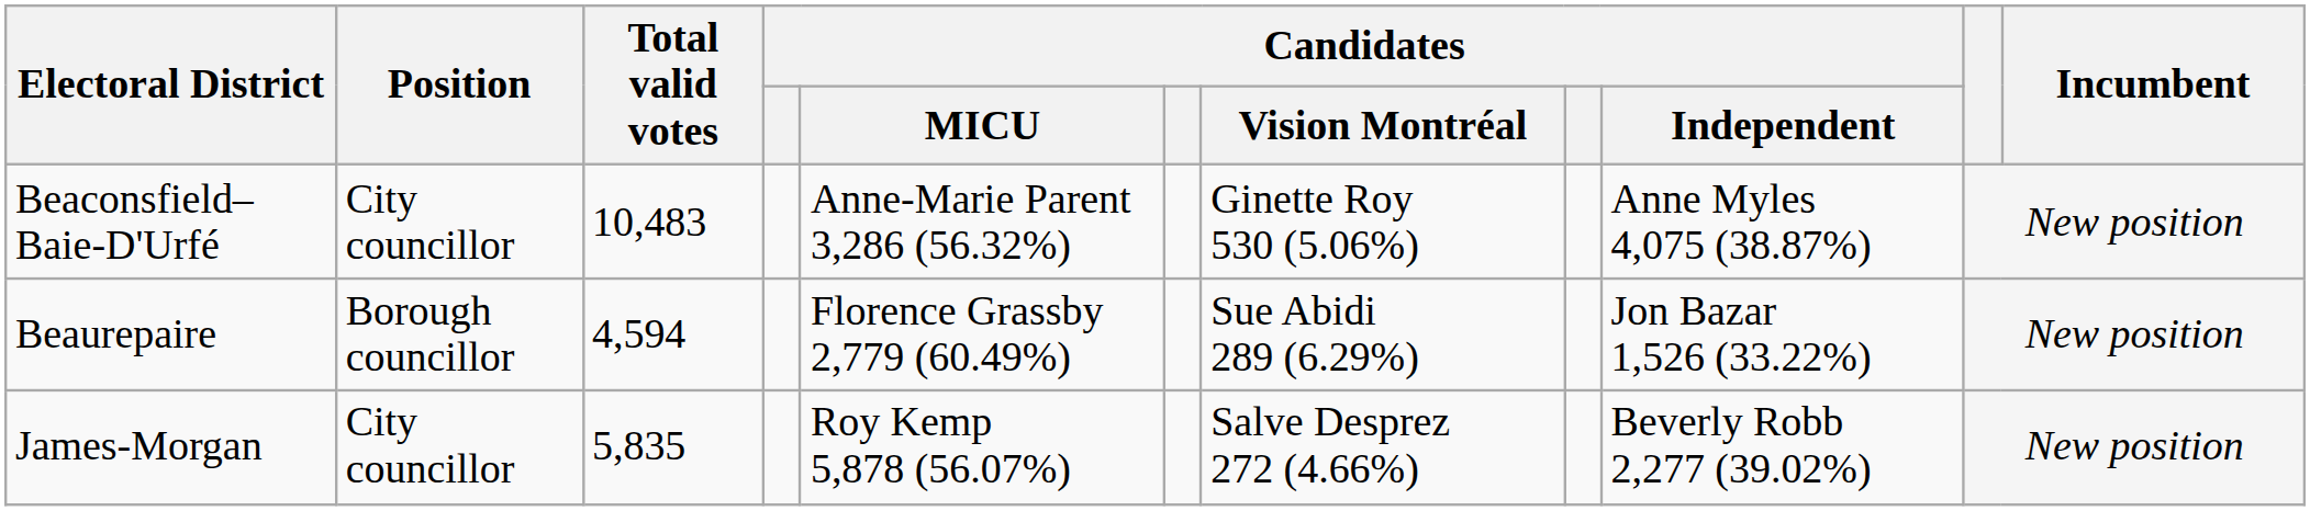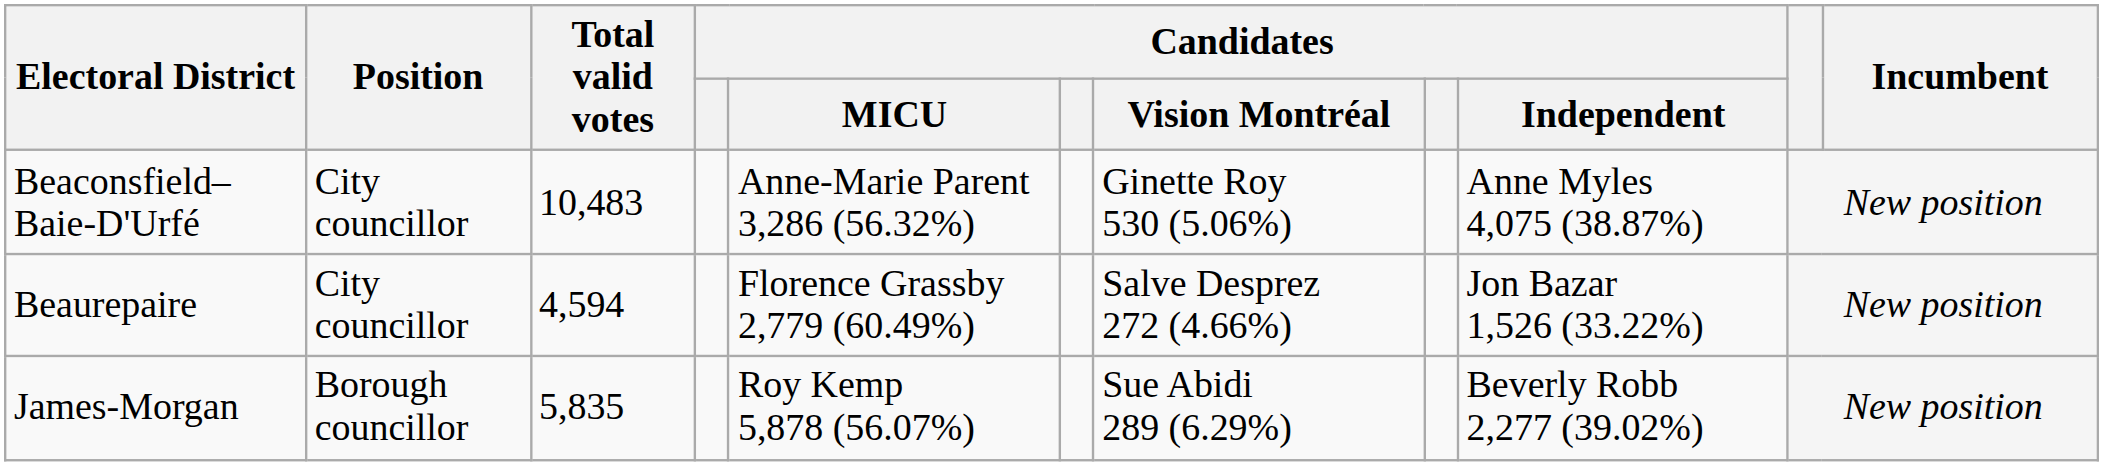 <table class="wikitable" width="100%">
 <tr>
 <th width=10% rowspan=2>Electoral District</th>
 <th width=8% rowspan=2>Position</th>
 <th width=6% rowspan=2>Total valid votes</th>
 <th colspan=6>Candidates</th>
 <th width=1% rowspan=2> </th>
 <th width=10% rowspan=2>Incumbent</th>
 </tr>
 <tr>
 <th width=1% > </th>
 <th width=12% >MICU</th>
 <th width=1% > </th>
 <th width=12% >Vision Montréal</th>
 <th width=1% > </th>
 <th width=12% >Independent</th>
 </tr>
 <tr>
 <td>Beaconsfield–<br>Baie-D'Urfé</td>
 <td>City councillor</td>
 <td>10,483</td>
 <td> </td>
 <td>Anne-Marie Parent<br>3,286 (56.32%)</td>
 <td></td>
 <td>Ginette Roy<br>530 (5.06%)</td>
 <td></td>
 <td>Anne Myles<br>4,075 (38.87%)</td>
 <td colspan="2" style="background:whitesmoke; text-align:center;"><em>New position</em></td>
 </tr>
 <tr>
 <td>Beaurepaire</td>
-<td>Borough councillor</td>
+<td>City councillor</td>
 <td>4,594</td>
 <td> </td>
 <td>Florence Grassby<br>2,779 (60.49%)</td>
 <td></td>
-<td>Sue Abidi<br>289 (6.29%)</td>
+<td>Salve Desprez<br>272 (4.66%)</td>
 <td></td>
 <td>Jon Bazar<br>1,526 (33.22%)</td>
 <td colspan="2" style="background:whitesmoke; text-align:center;"><em>New position</em></td>
 </tr>
 <tr>
 <td>James-Morgan</td>
-<td>City councillor</td>
+<td>Borough councillor</td>
 <td>5,835</td>
 <td> </td>
 <td>Roy Kemp<br>5,878 (56.07%)</td>
 <td></td>
-<td>Salve Desprez<br>272 (4.66%)</td>
+<td>Sue Abidi<br>289 (6.29%)</td>
 <td></td>
 <td>Beverly Robb<br>2,277 (39.02%)</td>
 <td colspan="2" style="background:whitesmoke; text-align:center;"><em>New position</em></td>
 </tr>
 </table>
